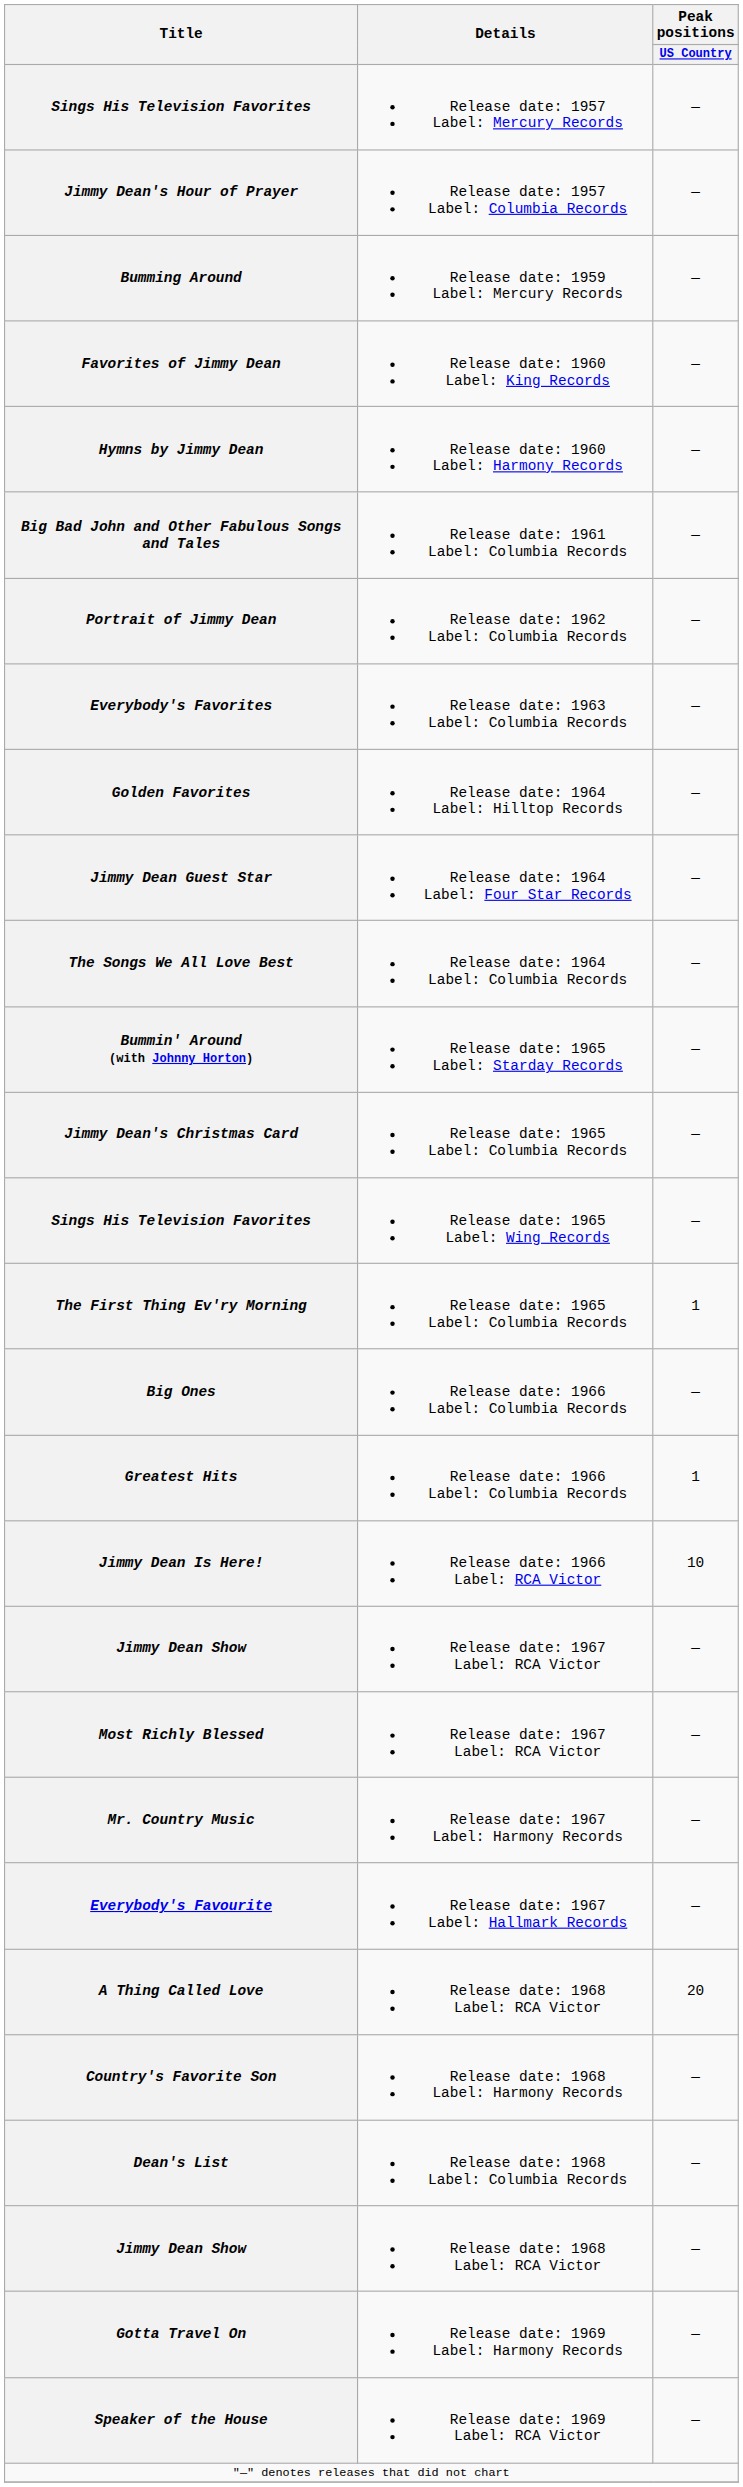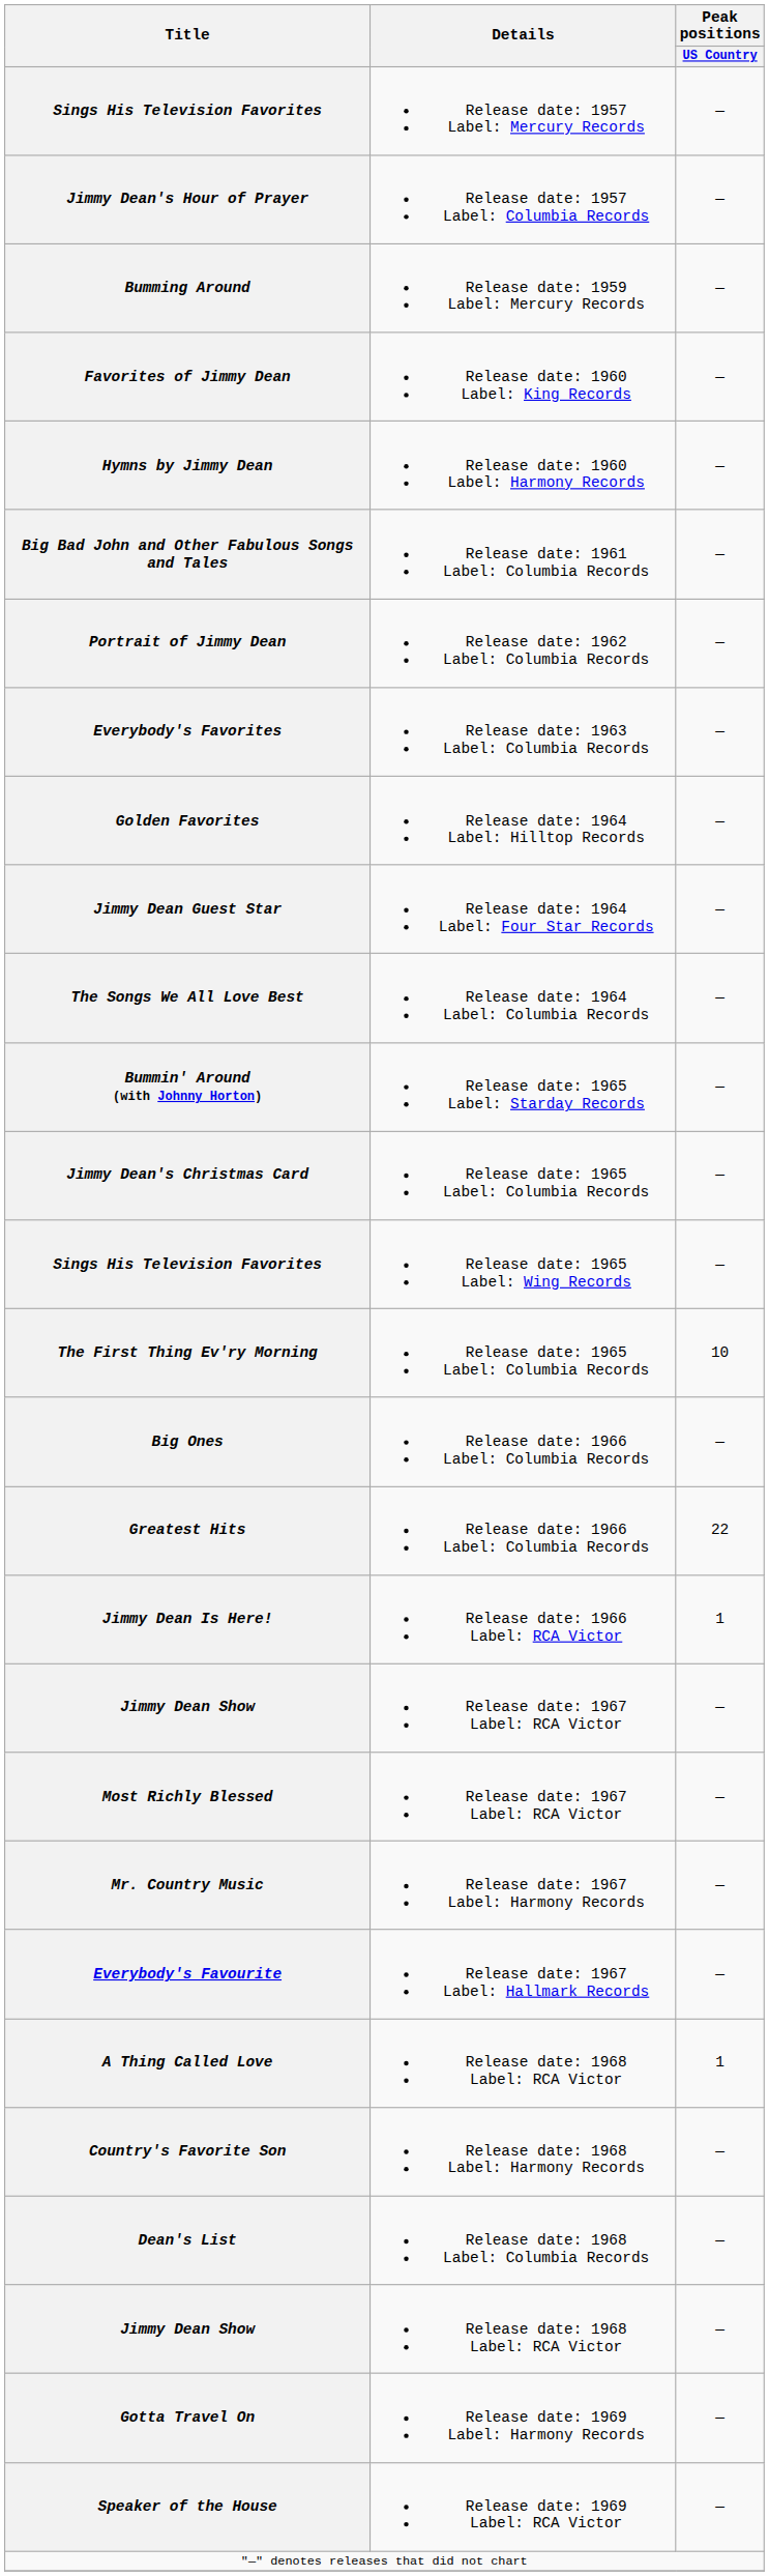 <table class="wikitable plainrowheaders" style="text-align:center;">
 <tr>
 <th rowspan="2" style="width:24em;">Title</th>
 <th rowspan="2" style="width:20em;">Details</th>
 <th>Peak positions</th>
 </tr>
 <tr style="font-size:smaller;">
 <th width="65"><a href='#'>US Country</a></th>
 </tr>
 <tr>
 <th scope="row"><em>Sings His Television Favorites</em></th>
 <td><br><ul><li>Release date: 1957</li><li>Label: <a href='#'>Mercury Records</a></li></ul></td>
 <td>—</td>
 </tr>
 <tr>
 <th scope="row"><em>Jimmy Dean's Hour of Prayer</em></th>
 <td><br><ul><li>Release date: 1957</li><li>Label: <a href='#'>Columbia Records</a></li></ul></td>
 <td>—</td>
 </tr>
 <tr>
 <th scope="row"><em>Bumming Around</em></th>
 <td><br><ul><li>Release date: 1959</li><li>Label: Mercury Records</li></ul></td>
 <td>—</td>
 </tr>
 <tr>
 <th scope="row"><em>Favorites of Jimmy Dean</em></th>
 <td><br><ul><li>Release date: 1960</li><li>Label: <a href='#'>King Records</a></li></ul></td>
 <td>—</td>
 </tr>
 <tr>
 <th scope="row"><em>Hymns by Jimmy Dean</em></th>
 <td><br><ul><li>Release date: 1960</li><li>Label: <a href='#'>Harmony Records</a></li></ul></td>
 <td>—</td>
 </tr>
 <tr>
 <th scope="row"><em>Big Bad John and Other Fabulous Songs and Tales</em></th>
 <td><br><ul><li>Release date: 1961</li><li>Label: Columbia Records</li></ul></td>
 <td>—</td>
 </tr>
 <tr>
 <th scope="row"><em>Portrait of Jimmy Dean</em></th>
 <td><br><ul><li>Release date: 1962</li><li>Label: Columbia Records</li></ul></td>
 <td>—</td>
 </tr>
 <tr>
 <th scope="row"><em>Everybody's Favorites</em></th>
 <td><br><ul><li>Release date: 1963</li><li>Label: Columbia Records</li></ul></td>
 <td>—</td>
 </tr>
 <tr>
 <th scope="row"><em>Golden Favorites</em></th>
 <td><br><ul><li>Release date: 1964</li><li>Label: Hilltop Records</li></ul></td>
 <td>—</td>
 </tr>
 <tr>
 <th scope="row"><em>Jimmy Dean Guest Star</em></th>
 <td><br><ul><li>Release date: 1964</li><li>Label: <a href='#'>Four Star Records</a></li></ul></td>
 <td>—</td>
 </tr>
 <tr>
 <th scope="row"><em>The Songs We All Love Best</em></th>
 <td><br><ul><li>Release date: 1964</li><li>Label: Columbia Records</li></ul></td>
 <td>—</td>
 </tr>
 <tr>
 <th scope="row"><em>Bummin' Around</em><br><small>(with <a href='#'>Johnny Horton</a>)</small></th>
 <td><br><ul><li>Release date: 1965</li><li>Label: <a href='#'>Starday Records</a></li></ul></td>
 <td>—</td>
 </tr>
 <tr>
 <th scope="row"><em>Jimmy Dean's Christmas Card</em></th>
 <td><br><ul><li>Release date: 1965</li><li>Label: Columbia Records</li></ul></td>
 <td>—</td>
 </tr>
 <tr>
 <th scope="row"><em>Sings His Television Favorites</em></th>
 <td><br><ul><li>Release date: 1965</li><li>Label: <a href='#'>Wing Records</a></li></ul></td>
 <td>—</td>
 </tr>
 <tr>
 <th scope="row"><em>The First Thing Ev'ry Morning</em></th>
 <td><br><ul><li>Release date: 1965</li><li>Label: Columbia Records</li></ul></td>
-<td>1</td>
+<td>10</td>
 </tr>
 <tr>
 <th scope="row"><em>Big Ones</em></th>
 <td><br><ul><li>Release date: 1966</li><li>Label: Columbia Records</li></ul></td>
 <td>—</td>
 </tr>
 <tr>
 <th scope="row"><em>Greatest Hits</em></th>
 <td><br><ul><li>Release date: 1966</li><li>Label: Columbia Records</li></ul></td>
-<td>1</td>
+<td>22</td>
 </tr>
 <tr>
 <th scope="row"><em>Jimmy Dean Is Here!</em></th>
 <td><br><ul><li>Release date: 1966</li><li>Label: <a href='#'>RCA Victor</a></li></ul></td>
-<td>10</td>
+<td>1</td>
 </tr>
 <tr>
 <th scope="row"><em>Jimmy Dean Show</em></th>
 <td><br><ul><li>Release date: 1967</li><li>Label: RCA Victor</li></ul></td>
 <td>—</td>
 </tr>
 <tr>
 <th scope="row"><em>Most Richly Blessed</em></th>
 <td><br><ul><li>Release date: 1967</li><li>Label: RCA Victor</li></ul></td>
 <td>—</td>
 </tr>
 <tr>
 <th scope="row"><em>Mr. Country Music</em></th>
 <td><br><ul><li>Release date: 1967</li><li>Label: Harmony Records</li></ul></td>
 <td>—</td>
 </tr>
 <tr>
 <th scope="row"><em><a href='#'>Everybody's Favourite</a></em></th>
 <td><br><ul><li>Release date: 1967</li><li>Label: <a href='#'>Hallmark Records</a></li></ul></td>
 <td>—</td>
 </tr>
 <tr>
 <th scope="row"><em>A Thing Called Love</em></th>
 <td><br><ul><li>Release date: 1968</li><li>Label: RCA Victor</li></ul></td>
-<td>20</td>
+<td>1</td>
 </tr>
 <tr>
 <th scope="row"><em>Country's Favorite Son</em></th>
 <td><br><ul><li>Release date: 1968</li><li>Label: Harmony Records</li></ul></td>
 <td>—</td>
 </tr>
 <tr>
 <th scope="row"><em>Dean's List</em></th>
 <td><br><ul><li>Release date: 1968</li><li>Label: Columbia Records</li></ul></td>
 <td>—</td>
 </tr>
 <tr>
 <th scope="row"><em>Jimmy Dean Show</em></th>
 <td><br><ul><li>Release date: 1968</li><li>Label: RCA Victor</li></ul></td>
 <td>—</td>
 </tr>
 <tr>
 <th scope="row"><em>Gotta Travel On</em></th>
 <td><br><ul><li>Release date: 1969</li><li>Label: Harmony Records</li></ul></td>
 <td>—</td>
 </tr>
 <tr>
 <th scope="row"><em>Speaker of the House</em></th>
 <td><br><ul><li>Release date: 1969</li><li>Label: RCA Victor</li></ul></td>
 <td>—</td>
 </tr>
 <tr>
 <td colspan="3" style="font-size: 8pt">"—" denotes releases that did not chart</td>
 </tr>
 <tr>
 </tr>
 </table>
